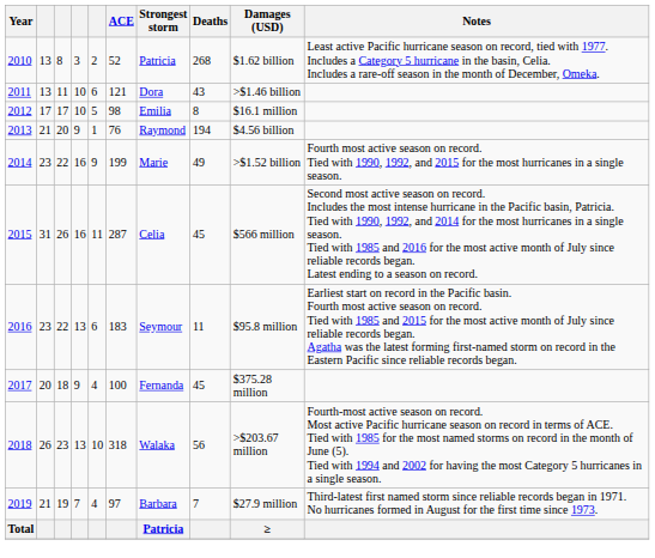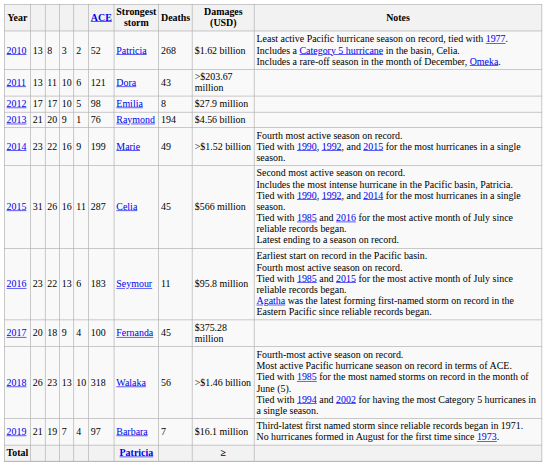 <table class="wikitable sortable">
 <tr>
 <th>Year</th>
 <th></th>
 <th></th>
 <th></th>
 <th></th>
 <th><a href='#'>ACE</a></th>
 <th>Strongest<br>storm</th>
 <th>Deaths</th>
 <th>Damages<br>(USD)</th>
 <th>Notes</th>
 </tr>
 <tr>
 <td><a href='#'>2010</a></td>
 <td>13</td>
 <td>8</td>
 <td>3</td>
 <td>2</td>
 <td>52</td>
 <td> <a href='#'>Patricia</a></td>
 <td>268</td>
 <td>$1.62 billion</td>
 <td>Least active Pacific hurricane season on record, tied with <a href='#'>1977</a>.<br>Includes a <a href='#'>Category 5 hurricane</a> in the basin, Celia.<br>Includes a rare-off season in the month of December, <a href='#'>Omeka</a>.</td>
 </tr>
 <tr>
 <td><a href='#'>2011</a></td>
 <td>13</td>
 <td>11</td>
 <td>10</td>
 <td>6</td>
 <td>121</td>
 <td> <a href='#'>Dora</a></td>
 <td>43</td>
-<td>>$1.46 billion</td>
+<td>>$203.67 million</td>
 <td></td>
 </tr>
 <tr>
 <td><a href='#'>2012</a></td>
 <td>17</td>
 <td>17</td>
 <td>10</td>
 <td>5</td>
 <td>98</td>
 <td> <a href='#'>Emilia</a></td>
 <td>8</td>
-<td>$16.1 million</td>
+<td>$27.9 million</td>
 <td></td>
 </tr>
 <tr>
 <td><a href='#'>2013</a></td>
 <td>21</td>
 <td>20</td>
 <td>9</td>
 <td>1</td>
 <td>76</td>
 <td> <a href='#'>Raymond</a></td>
 <td>194</td>
 <td>$4.56 billion</td>
 <td></td>
 </tr>
 <tr>
 <td><a href='#'>2014</a></td>
 <td>23</td>
 <td>22</td>
 <td>16</td>
 <td>9</td>
 <td>199</td>
 <td> <a href='#'>Marie</a></td>
 <td>49</td>
 <td>>$1.52 billion</td>
 <td>Fourth most active season on record. <br> Tied with <a href='#'>1990</a>, <a href='#'>1992</a>, and <a href='#'>2015</a> for the most hurricanes in a single season.</td>
 </tr>
 <tr>
 <td><a href='#'>2015</a></td>
 <td>31</td>
 <td>26</td>
 <td>16</td>
 <td>11</td>
 <td>287</td>
 <td> <a href='#'>Celia</a></td>
 <td>45</td>
 <td>$566 million</td>
 <td>Second most active season on record. <br> Includes the most intense hurricane in the Pacific basin, Patricia. <br> Tied with <a href='#'>1990</a>, <a href='#'>1992</a>, and <a href='#'>2014</a> for the most hurricanes in a single season.<br> Tied with <a href='#'>1985</a> and <a href='#'>2016</a> for the most active month of July since reliable records began. <br> Latest ending to a season on record.</td>
 </tr>
 <tr>
 <td><a href='#'>2016</a></td>
 <td>23</td>
 <td>22</td>
 <td>13</td>
 <td>6</td>
 <td>183</td>
 <td> <a href='#'>Seymour</a></td>
 <td>11</td>
 <td>$95.8 million</td>
 <td>Earliest start on record in the Pacific basin. <br> Fourth most active season on record. <br> Tied with <a href='#'>1985</a> and <a href='#'>2015</a> for the most active month of July since reliable records began. <br> <a href='#'>Agatha</a> was the latest forming first-named storm on record in the Eastern Pacific since reliable records began.</td>
 </tr>
 <tr>
 <td><a href='#'>2017</a></td>
 <td>20</td>
 <td>18</td>
 <td>9</td>
 <td>4</td>
 <td>100</td>
 <td> <a href='#'>Fernanda</a></td>
 <td>45</td>
 <td>$375.28 million</td>
 <td></td>
 </tr>
 <tr>
 <td><a href='#'>2018</a></td>
 <td>26</td>
 <td>23</td>
 <td>13</td>
 <td>10</td>
 <td>318</td>
 <td> <a href='#'>Walaka</a></td>
 <td>56</td>
-<td>>$203.67 million</td>
+<td>>$1.46 billion</td>
 <td>Fourth-most active season on record.<br>Most active Pacific hurricane season on record in terms of ACE.<br> Tied with <a href='#'>1985</a> for the most named storms on record in the month of June (5).<br>Tied with <a href='#'>1994</a> and <a href='#'>2002</a> for having the most Category 5 hurricanes in a single season.</td>
 </tr>
 <tr>
 <td><a href='#'>2019</a></td>
 <td>21</td>
 <td>19</td>
 <td>7</td>
 <td>4</td>
 <td>97</td>
 <td> <a href='#'>Barbara</a></td>
 <td>7</td>
-<td>$27.9 million</td>
+<td>$16.1 million</td>
 <td>Third-latest first named storm since reliable records began in 1971.<br>No hurricanes formed in August for the first time since <a href='#'>1973</a>.</td>
 </tr>
 <tr class="sortbottom">
 <th>Total</th>
 <th></th>
 <th></th>
 <th></th>
 <th></th>
 <th></th>
 <th><a href='#'>Patricia</a></th>
 <th></th>
 <th>≥</th>
 <th></th>
 </tr>
 <tr>
 </tr>
 </table>
